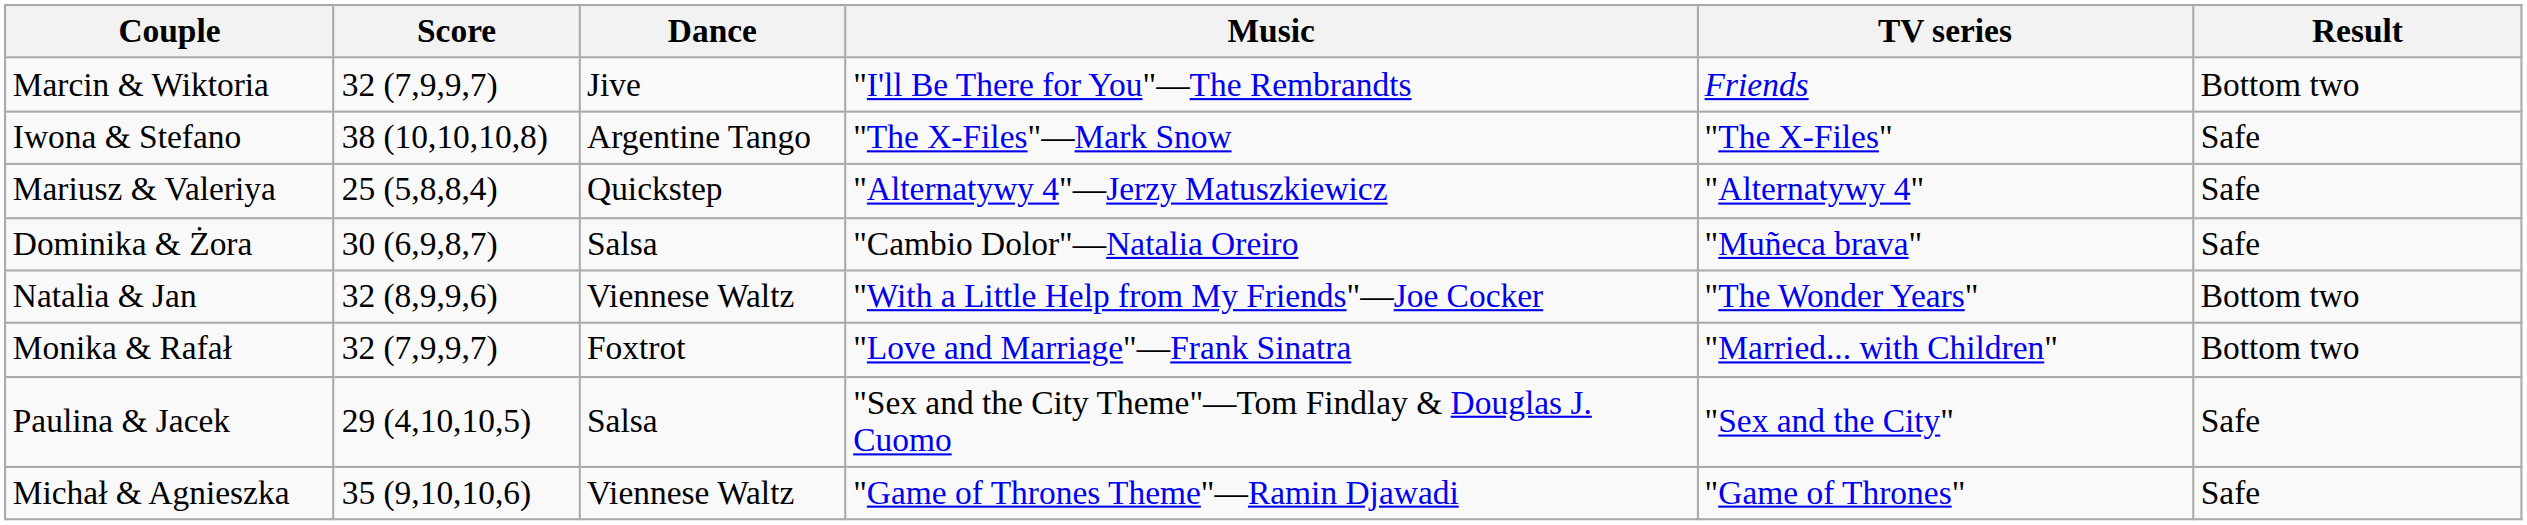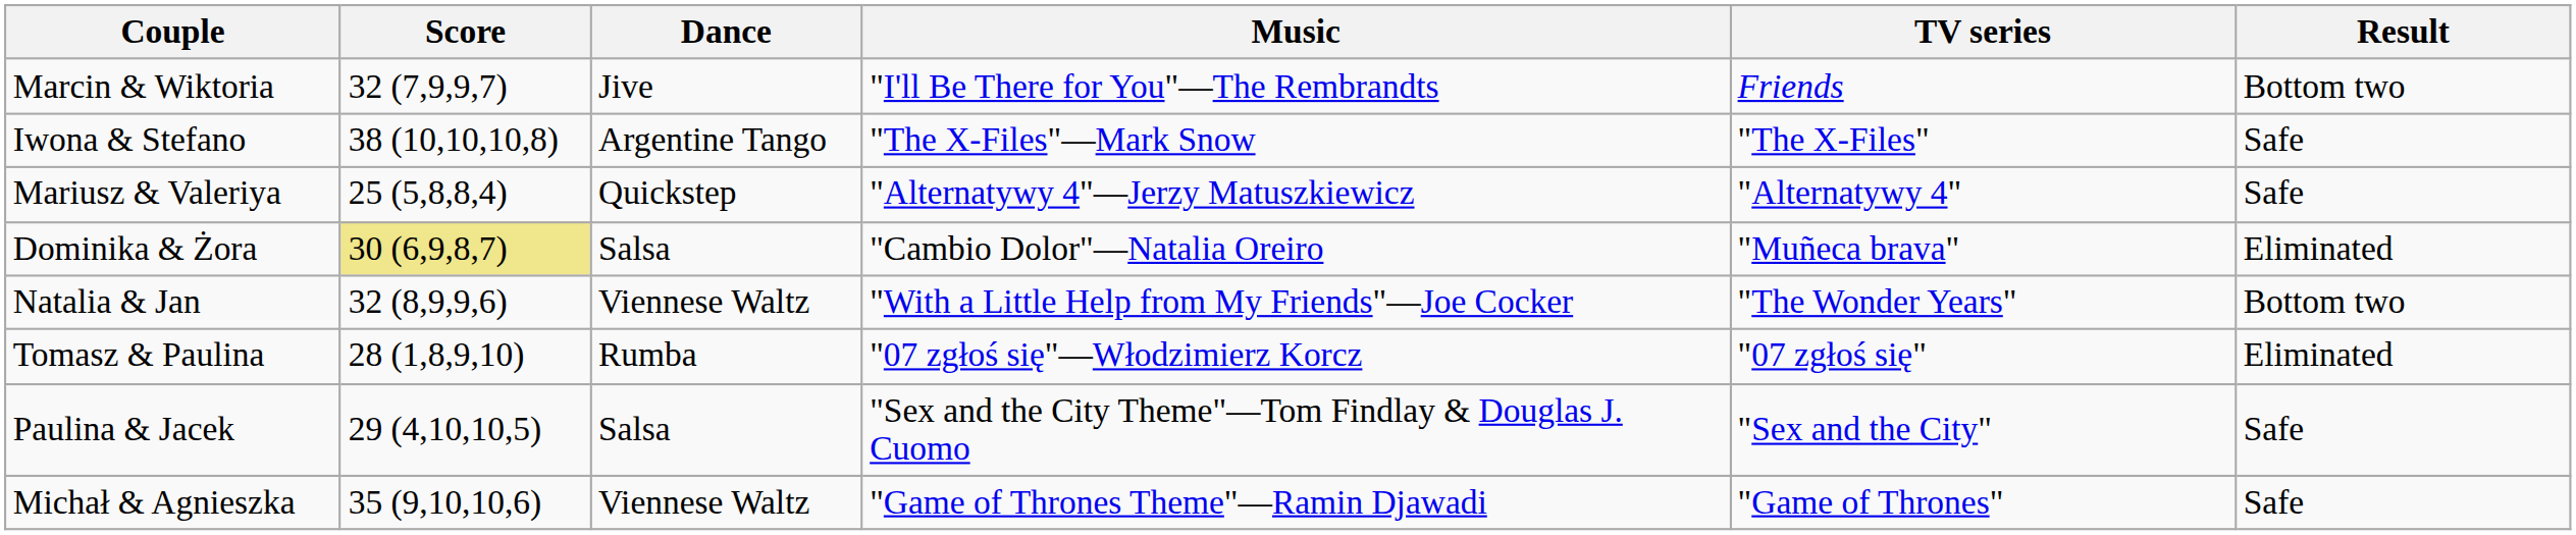 <table class="wikitable">
 <tr>
 <th style="width:150px;">Couple</th>
 <th style="width:110px;">Score</th>
 <th style="width:120px;">Dance</th>
 <th style="width:400px;">Music</th>
 <th style="width:230px;">TV series</th>
 <th style="width:150px;">Result</th>
 </tr>
 <tr>
 <td>Marcin & Wiktoria</td>
 <td>32 (7,9,9,7)</td>
 <td>Jive</td>
 <td>"<a href='#'>I'll Be There for You</a>"—<a href='#'>The Rembrandts</a></td>
 <td><em><a href='#'>Friends</a></em></td>
 <td>Bottom two</td>
 </tr>
 <tr>
 <td>Iwona & Stefano</td>
 <td>38 (10,10,10,8)</td>
 <td>Argentine Tango</td>
 <td>"<a href='#'>The X-Files</a>"—<a href='#'>Mark Snow</a></td>
 <td>"<a href='#'>The X-Files</a>"</td>
 <td>Safe</td>
 </tr>
 <tr>
 <td>Mariusz & Valeriya</td>
 <td>25 (5,8,8,4)</td>
 <td>Quickstep</td>
 <td>"<a href='#'>Alternatywy 4</a>"—<a href='#'>Jerzy Matuszkiewicz</a></td>
 <td>"<a href='#'>Alternatywy 4</a>"</td>
 <td>Safe</td>
 </tr>
 <tr>
 <td>Dominika & Żora</td>
-<td>30 (6,9,8,7)</td>
+<td style="background: khaki;">30 (6,9,8,7)</td>
 <td>Salsa</td>
 <td>"Cambio Dolor"—<a href='#'>Natalia Oreiro</a></td>
 <td>"<a href='#'>Muñeca brava</a>"</td>
-<td>Safe</td>
+<td>Eliminated</td>
 </tr>
 <tr>
 <td>Natalia & Jan</td>
 <td>32 (8,9,9,6)</td>
 <td>Viennese Waltz</td>
 <td>"<a href='#'>With a Little Help from My Friends</a>"—<a href='#'>Joe Cocker</a></td>
 <td>"<a href='#'>The Wonder Years</a>"</td>
 <td>Bottom two</td>
 </tr>
 <tr>
-<td>Monika & Rafał</td>
-<td>32 (7,9,9,7)</td>
-<td>Foxtrot</td>
-<td>"<a href='#'>Love and Marriage</a>"—<a href='#'>Frank Sinatra</a></td>
-<td>"<a href='#'>Married... with Children</a>"</td>
-<td>Bottom two</td>
+<td>Tomasz & Paulina</td>
+<td>28 (1,8,9,10)</td>
+<td>Rumba</td>
+<td>"<a href='#'>07 zgłoś się</a>"—<a href='#'>Włodzimierz Korcz</a></td>
+<td>"<a href='#'>07 zgłoś się</a>"</td>
+<td>Eliminated</td>
 </tr>
 <tr>
 <td>Paulina & Jacek</td>
 <td>29 (4,10,10,5)</td>
 <td>Salsa</td>
 <td>"Sex and the City Theme"—Tom Findlay & <a href='#'>Douglas J. Cuomo</a></td>
 <td>"<a href='#'>Sex and the City</a>"</td>
 <td>Safe</td>
 </tr>
 <tr>
 <td>Michał & Agnieszka</td>
 <td>35 (9,10,10,6)</td>
 <td>Viennese Waltz</td>
 <td>"<a href='#'>Game of Thrones Theme</a>"—<a href='#'>Ramin Djawadi</a></td>
 <td>"<a href='#'>Game of Thrones</a>"</td>
 <td>Safe</td>
 </tr>
 </table>
